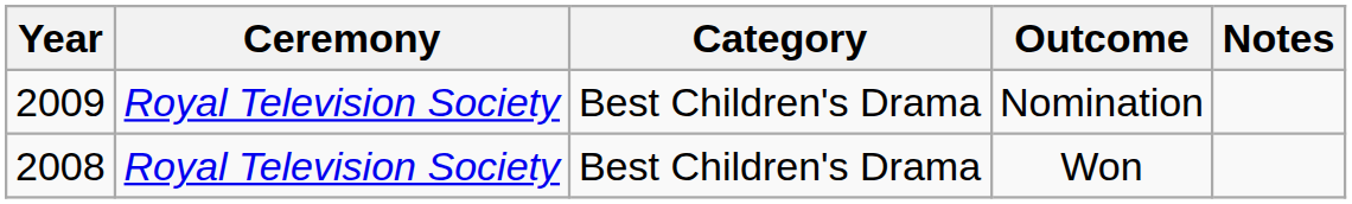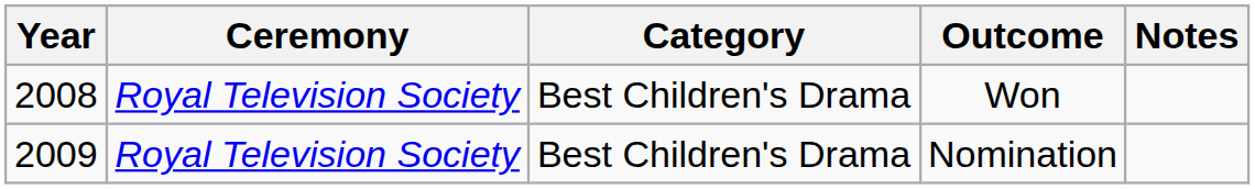 <table class="wikitable" style="font-size:95%; text-align:center;">
 <tr>
 <th>Year</th>
 <th>Ceremony</th>
 <th>Category</th>
 <th>Outcome</th>
 <th>Notes</th>
 </tr>
 <tr>
+<td>2008</td>
+<td><em><a href='#'>Royal Television Society</a></em></td>
+<td>Best Children's Drama</td>
+<td>Won</td>
+<td></td>
+</tr>
+<tr>
 <td>2009</td>
 <td><em><a href='#'>Royal Television Society</a></em></td>
 <td>Best Children's Drama</td>
 <td>Nomination</td>
 <td></td>
 </tr>
-<tr>
-<td>2008</td>
-<td><em><a href='#'>Royal Television Society</a></em></td>
-<td>Best Children's Drama</td>
-<td>Won</td>
-<td></td>
-</tr>
 </table>
